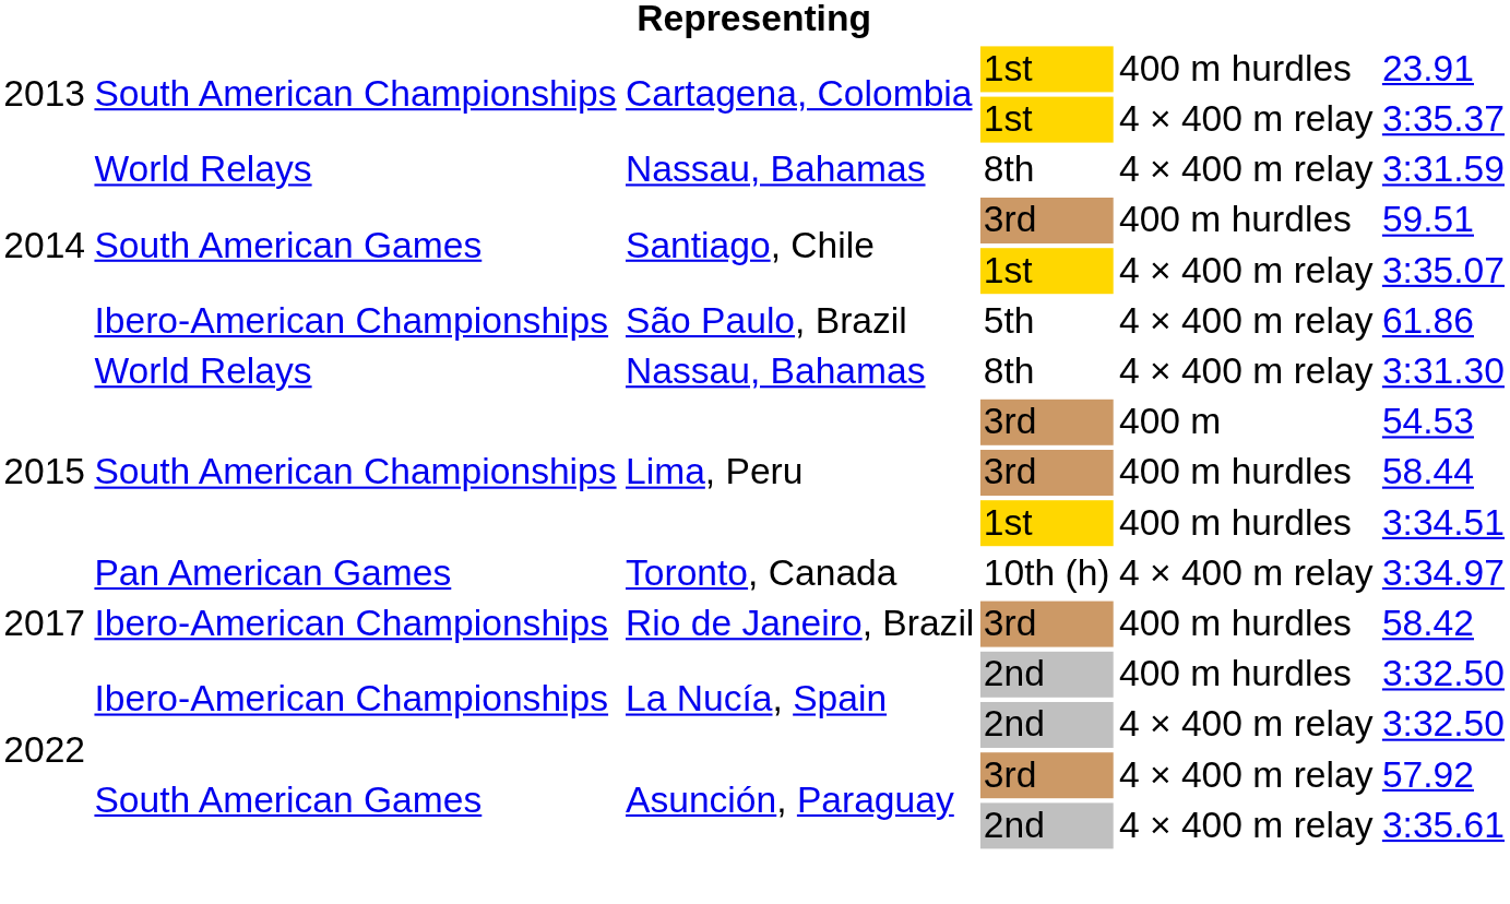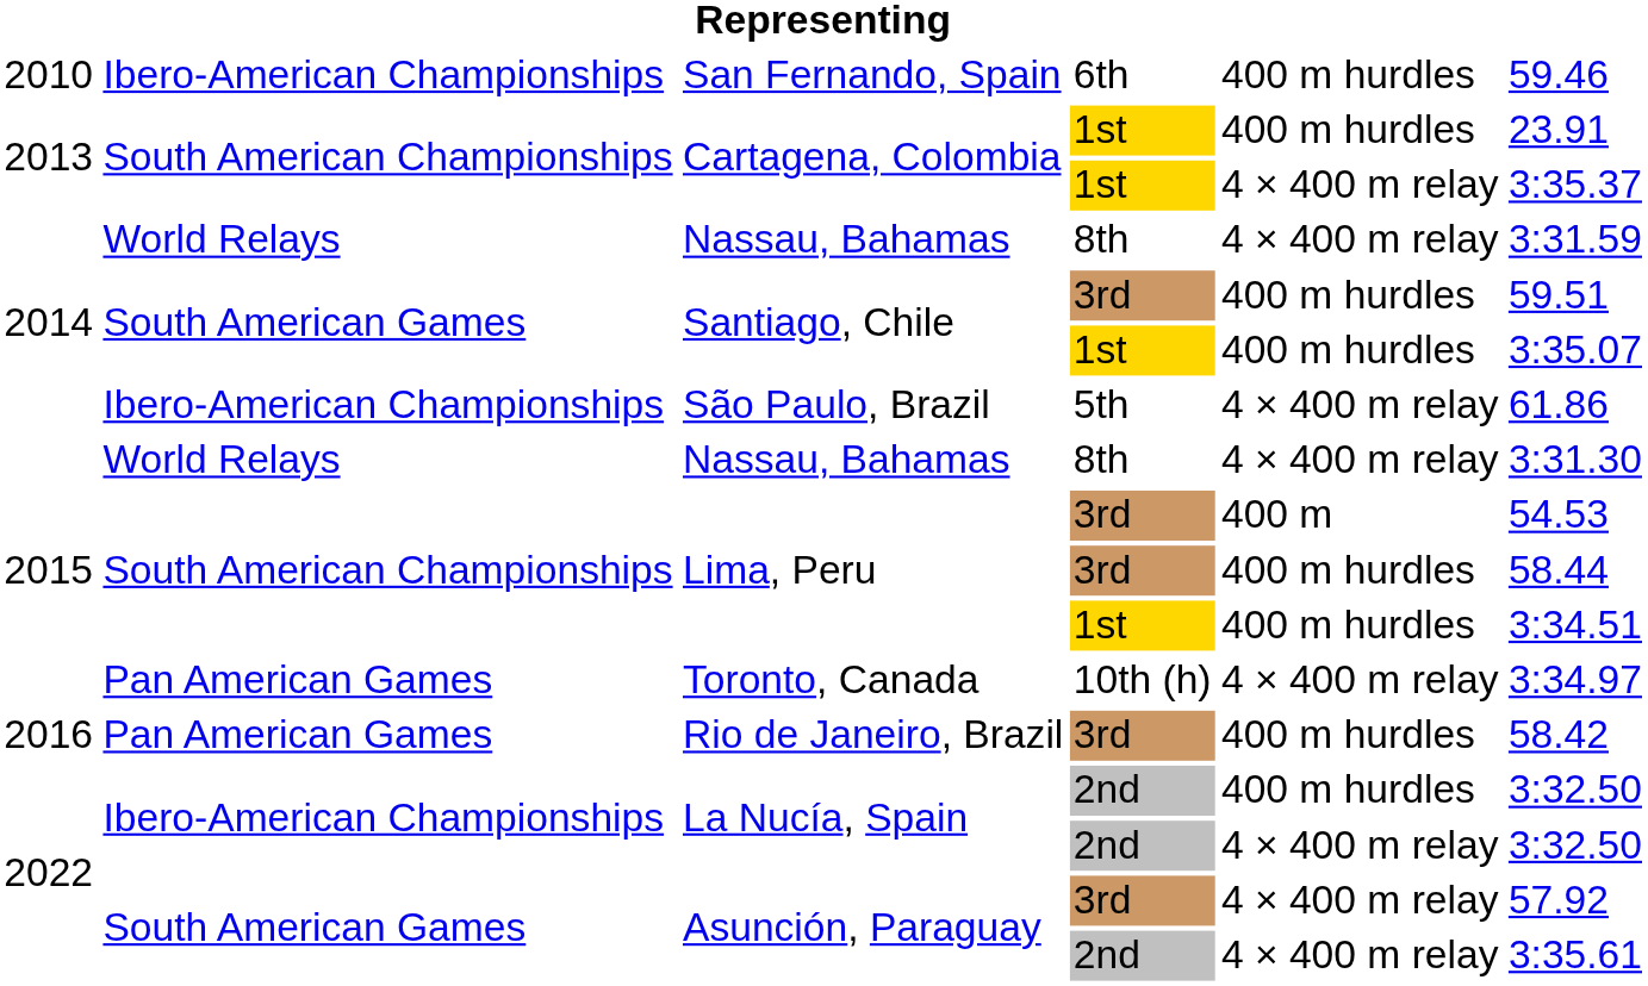 <table>
 <tr>
 <th colspan="6">Representing </th>
+</tr>
+<tr>
+<td>2010</td>
+<td><a href='#'>Ibero-American Championships</a></td>
+<td><a href='#'>San Fernando, Spain</a></td>
+<td>6th</td>
+<td>400 m hurdles</td>
+<td><a href='#'>59.46</a></td>
 </tr>
 <tr>
 <td rowspan=2>2013</td>
 <td rowspan=2><a href='#'>South American Championships</a></td>
 <td rowspan=2><a href='#'>Cartagena, Colombia</a></td>
 <td bgcolor=gold>1st</td>
 <td>400 m hurdles</td>
 <td><a href='#'>23.91</a></td>
 </tr>
 <tr>
 <td bgcolor=gold>1st</td>
 <td>4 × 400 m relay</td>
 <td><a href='#'>3:35.37</a></td>
 </tr>
 <tr>
 <td rowspan=4>2014</td>
 <td><a href='#'>World Relays</a></td>
 <td><a href='#'>Nassau, Bahamas</a></td>
 <td>8th</td>
 <td>4 × 400 m relay</td>
 <td><a href='#'>3:31.59</a></td>
 </tr>
 <tr>
 <td rowspan=2><a href='#'>South American Games</a></td>
 <td rowspan=2><a href='#'>Santiago</a>, Chile</td>
 <td bgcolor=cc9966>3rd</td>
 <td>400 m hurdles</td>
 <td><a href='#'>59.51</a></td>
 </tr>
 <tr>
 <td bgcolor=gold>1st</td>
-<td>4 × 400 m relay</td>
+<td>400 m hurdles</td>
 <td><a href='#'>3:35.07</a></td>
 </tr>
 <tr>
 <td><a href='#'>Ibero-American Championships</a></td>
 <td><a href='#'>São Paulo</a>, Brazil</td>
 <td>5th</td>
 <td>4 × 400 m relay</td>
 <td><a href='#'>61.86</a></td>
 </tr>
 <tr>
 <td rowspan=5>2015</td>
 <td><a href='#'>World Relays</a></td>
 <td><a href='#'>Nassau, Bahamas</a></td>
 <td>8th</td>
 <td>4 × 400 m relay</td>
 <td><a href='#'>3:31.30</a></td>
 </tr>
 <tr>
 <td rowspan=3><a href='#'>South American Championships</a></td>
 <td rowspan=3><a href='#'>Lima</a>, Peru</td>
 <td bgcolor=cc9966>3rd</td>
 <td>400 m</td>
 <td><a href='#'>54.53</a></td>
 </tr>
 <tr>
 <td bgcolor=cc9966>3rd</td>
 <td>400 m hurdles</td>
 <td><a href='#'>58.44</a></td>
 </tr>
 <tr>
 <td bgcolor=gold>1st</td>
 <td>400 m hurdles</td>
 <td><a href='#'>3:34.51</a></td>
 </tr>
 <tr>
 <td><a href='#'>Pan American Games</a></td>
 <td><a href='#'>Toronto</a>, Canada</td>
 <td>10th (h)</td>
 <td>4 × 400 m relay</td>
 <td><a href='#'>3:34.97</a></td>
 </tr>
 <tr>
-<td>2017</td>
-<td><a href='#'>Ibero-American Championships</a></td>
+<td>2016</td>
+<td><a href='#'>Pan American Games</a></td>
 <td><a href='#'>Rio de Janeiro</a>, Brazil</td>
 <td bgcolor=cc9966>3rd</td>
 <td>400 m hurdles</td>
 <td><a href='#'>58.42</a></td>
 </tr>
 <tr>
 <td rowspan=4>2022</td>
 <td rowspan=2><a href='#'>Ibero-American Championships</a></td>
 <td rowspan=2><a href='#'>La Nucía</a>, <a href='#'>Spain</a></td>
 <td bgcolor=silver>2nd</td>
 <td>400 m hurdles</td>
 <td><a href='#'>3:32.50</a></td>
 </tr>
 <tr>
 <td bgcolor=silver>2nd</td>
 <td>4 × 400 m relay</td>
 <td><a href='#'>3:32.50</a></td>
 </tr>
 <tr>
 <td rowspan=2><a href='#'>South American Games</a></td>
 <td rowspan=2><a href='#'>Asunción</a>, <a href='#'>Paraguay</a></td>
 <td bgcolor=cc9966>3rd</td>
 <td>4 × 400 m relay</td>
 <td><a href='#'>57.92</a></td>
 </tr>
 <tr>
 <td bgcolor=silver>2nd</td>
 <td>4 × 400 m relay</td>
 <td><a href='#'>3:35.61</a></td>
 </tr>
 </table>
